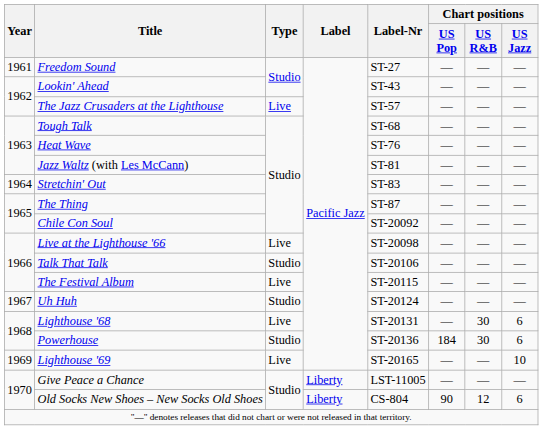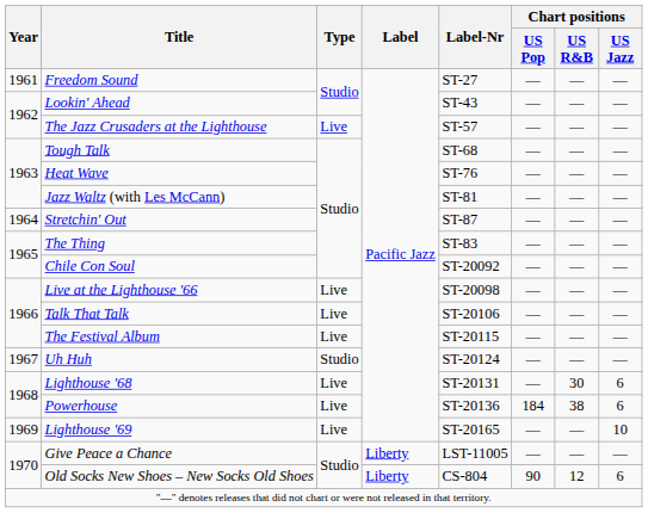 <table class="wikitable">
 <tr>
 <th scope="col" rowspan="2">Year</th>
 <th scope="col" rowspan="2">Title</th>
 <th scope="col" rowspan="2">Type</th>
 <th scope="col" rowspan="2">Label</th>
 <th scope="col" rowspan="2">Label-Nr</th>
 <th scope="col" colspan="3">Chart positions</th>
 </tr>
 <tr>
 <th style="width:40px;"><a href='#'>US Pop</a></th>
 <th style="width:40px;"><a href='#'>US R&B</a></th>
 <th style="width:40px;"><a href='#'>US Jazz</a></th>
 </tr>
 <tr>
 <td>1961</td>
 <td><em><a href='#'>Freedom Sound</a></em></td>
 <td rowspan="2"><a href='#'>Studio</a></td>
 <td rowspan="16"><a href='#'>Pacific Jazz</a></td>
 <td>ST-27</td>
 <td align=center>—</td>
 <td align=center>—</td>
 <td align=center>—</td>
 </tr>
 <tr>
 <td rowspan="2">1962</td>
 <td><em><a href='#'>Lookin' Ahead</a></em></td>
 <td>ST-43</td>
 <td align=center>—</td>
 <td align=center>—</td>
 <td align=center>—</td>
 </tr>
 <tr>
 <td><em><a href='#'>The Jazz Crusaders at the Lighthouse</a></em></td>
 <td><a href='#'>Live</a></td>
 <td>ST-57</td>
 <td align=center>—</td>
 <td align=center>—</td>
 <td align=center>—</td>
 </tr>
 <tr>
 <td rowspan="3">1963</td>
 <td><em><a href='#'>Tough Talk</a></em></td>
 <td rowspan="6">Studio</td>
 <td>ST-68</td>
 <td align=center>—</td>
 <td align=center>—</td>
 <td align=center>—</td>
 </tr>
 <tr>
 <td><em><a href='#'>Heat Wave</a></em></td>
 <td>ST-76</td>
 <td align=center>—</td>
 <td align=center>—</td>
 <td align=center>—</td>
 </tr>
 <tr>
 <td><em><a href='#'>Jazz Waltz</a></em> (with <a href='#'>Les McCann</a>)</td>
 <td>ST-81</td>
 <td align=center>—</td>
 <td align=center>—</td>
 <td align=center>—</td>
 </tr>
 <tr>
 <td>1964</td>
 <td><em><a href='#'>Stretchin' Out</a></em></td>
-<td>ST-83</td>
+<td>ST-87</td>
 <td align=center>—</td>
 <td align=center>—</td>
 <td align=center>—</td>
 </tr>
 <tr>
 <td rowspan="2">1965</td>
 <td><em><a href='#'>The Thing</a></em></td>
-<td>ST-87</td>
+<td>ST-83</td>
 <td align=center>—</td>
 <td align=center>—</td>
 <td align=center>—</td>
 </tr>
 <tr>
 <td><em><a href='#'>Chile Con Soul</a></em></td>
 <td>ST-20092</td>
 <td align=center>—</td>
 <td align=center>—</td>
 <td align=center>—</td>
 </tr>
 <tr>
 <td rowspan="3">1966</td>
 <td><em><a href='#'>Live at the Lighthouse '66</a></em></td>
 <td>Live</td>
 <td>ST-20098</td>
 <td align=center>—</td>
 <td align=center>—</td>
 <td align=center>—</td>
 </tr>
 <tr>
 <td><em><a href='#'>Talk That Talk</a></em></td>
-<td>Studio</td>
+<td>Live</td>
 <td>ST-20106</td>
 <td align=center>—</td>
 <td align=center>—</td>
 <td align=center>—</td>
 </tr>
 <tr>
 <td><em><a href='#'>The Festival Album</a></em></td>
 <td>Live</td>
 <td>ST-20115</td>
 <td align=center>—</td>
 <td align=center>—</td>
 <td align=center>—</td>
 </tr>
 <tr>
 <td>1967</td>
 <td><em><a href='#'>Uh Huh</a></em></td>
 <td>Studio</td>
 <td>ST-20124</td>
 <td align=center>—</td>
 <td align=center>—</td>
 <td align=center>—</td>
 </tr>
 <tr>
 <td rowspan="2">1968</td>
 <td><em><a href='#'>Lighthouse '68</a></em></td>
 <td>Live</td>
 <td>ST-20131</td>
 <td align=center>—</td>
 <td align=center>30</td>
 <td align=center>6</td>
 </tr>
 <tr>
 <td><em><a href='#'>Powerhouse</a></em></td>
-<td>Studio</td>
+<td>Live</td>
 <td>ST-20136</td>
 <td align=center>184</td>
-<td align=center>30</td>
+<td align=center>38</td>
 <td align=center>6</td>
 </tr>
 <tr>
 <td>1969</td>
 <td><em><a href='#'>Lighthouse '69</a></em></td>
 <td>Live</td>
 <td>ST-20165</td>
 <td align=center>—</td>
 <td align=center>—</td>
 <td align=center>10</td>
 </tr>
 <tr>
 <td rowspan="2">1970</td>
 <td><em>Give Peace a Chance</em></td>
 <td rowspan="2">Studio</td>
 <td><a href='#'>Liberty</a></td>
 <td>LST-11005</td>
 <td align=center>—</td>
 <td align=center>—</td>
 <td align=center>—</td>
 </tr>
 <tr>
 <td><em>Old Socks New Shoes – New Socks Old Shoes</em></td>
 <td><a href='#'>Liberty</a></td>
 <td>CS-804</td>
 <td align=center>90</td>
 <td align=center>12</td>
 <td align=center>6</td>
 </tr>
 <tr>
 <td colspan="10" style="text-align:center; font-size:9pt;">"—" denotes releases that did not chart or were not released in that territory.</td>
 </tr>
 </table>
